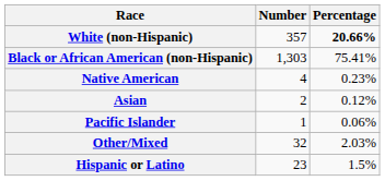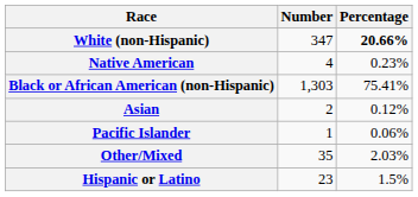 <table class="wikitable" style="text-align:right">
 <tr>
 <th scope="col">Race</th>
 <th scope="col">Number</th>
 <th scope="col">Percentage</th>
 </tr>
 <tr>
 <th scope="row"><a href='#'>White</a> (non-Hispanic)</th>
-<td>357</td>
+<td>347</td>
 <td><strong>20.66%</strong></td>
+</tr>
+<tr>
+<th scope="row"><a href='#'>Native American</a></th>
+<td>4</td>
+<td>0.23%</td>
 </tr>
 <tr>
 <th scope="row"><a href='#'>Black or African American</a> (non-Hispanic)</th>
 <td>1,303</td>
 <td>75.41%</td>
-</tr>
-<tr>
-<th scope="row"><a href='#'>Native American</a></th>
-<td>4</td>
-<td>0.23%</td>
 </tr>
 <tr>
 <th scope="row"><a href='#'>Asian</a></th>
 <td>2</td>
 <td>0.12%</td>
 </tr>
 <tr>
 <th scope="row"><a href='#'>Pacific Islander</a></th>
 <td>1</td>
 <td>0.06%</td>
 </tr>
 <tr>
 <th scope="row"><a href='#'>Other/Mixed</a></th>
-<td>32</td>
+<td>35</td>
 <td>2.03%</td>
 </tr>
 <tr>
 <th scope="row"><a href='#'>Hispanic</a> or <a href='#'>Latino</a></th>
 <td>23</td>
 <td>1.5%</td>
 </tr>
 </table>
